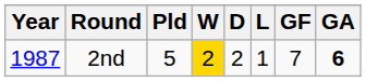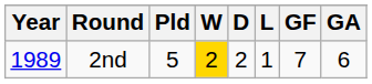 <table class="wikitable" style="text-align: center;">
 <tr>
 </tr>
 <tr>
 <th>Year</th>
 <th>Round</th>
 <th>Pld</th>
 <th>W</th>
 <th>D</th>
 <th>L</th>
 <th>GF</th>
 <th>GA</th>
 </tr>
 <tr>
-<td> <a href='#'>1987</a></td>
+<td> <a href='#'>1989</a></td>
 <td>2nd</td>
 <td>5</td>
 <td style="background: gold;">2</td>
 <td>2</td>
 <td>1</td>
 <td>7</td>
-<td><strong>6</strong></td>
+<td>6</td>
 </tr>
 </table>
